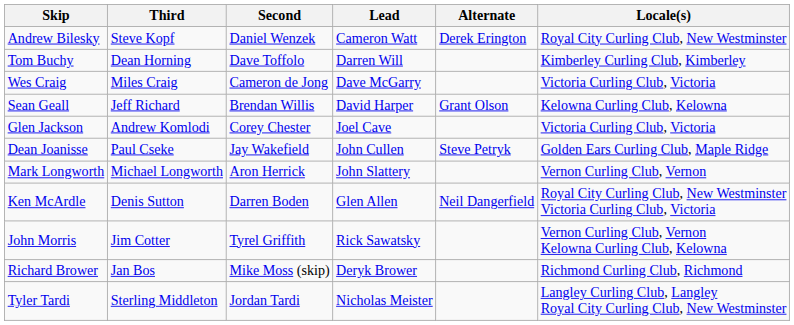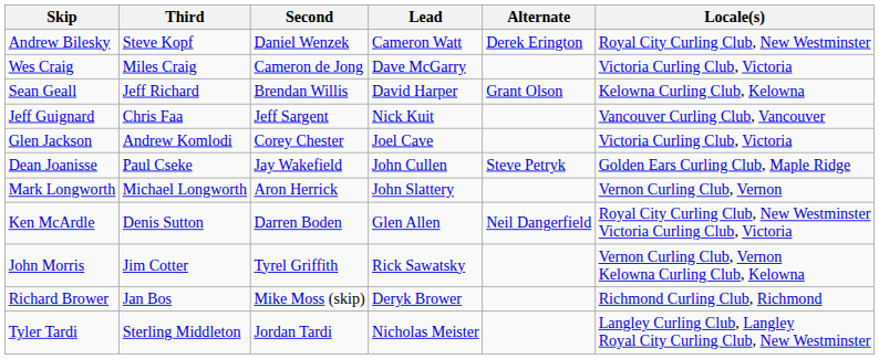 <table class="wikitable">
 <tr>
 <th>Skip</th>
 <th>Third</th>
 <th>Second</th>
 <th>Lead</th>
 <th>Alternate</th>
 <th>Locale(s)</th>
 </tr>
 <tr>
 <td><a href='#'>Andrew Bilesky</a></td>
 <td><a href='#'>Steve Kopf</a></td>
 <td><a href='#'>Daniel Wenzek</a></td>
 <td><a href='#'>Cameron Watt</a></td>
 <td><a href='#'>Derek Erington</a></td>
 <td><a href='#'>Royal City Curling Club</a>, <a href='#'>New Westminster</a></td>
 </tr>
 <tr>
-<td><a href='#'>Tom Buchy</a></td>
-<td><a href='#'>Dean Horning</a></td>
-<td><a href='#'>Dave Toffolo</a></td>
-<td><a href='#'>Darren Will</a></td>
-<td></td>
-<td><a href='#'>Kimberley Curling Club</a>, <a href='#'>Kimberley</a></td>
-</tr>
-<tr>
 <td><a href='#'>Wes Craig</a></td>
 <td><a href='#'>Miles Craig</a></td>
 <td><a href='#'>Cameron de Jong</a></td>
 <td><a href='#'>Dave McGarry</a></td>
 <td></td>
 <td><a href='#'>Victoria Curling Club</a>, <a href='#'>Victoria</a></td>
 </tr>
 <tr>
 <td><a href='#'>Sean Geall</a></td>
 <td><a href='#'>Jeff Richard</a></td>
 <td><a href='#'>Brendan Willis</a></td>
 <td><a href='#'>David Harper</a></td>
 <td><a href='#'>Grant Olson</a></td>
 <td><a href='#'>Kelowna Curling Club</a>, <a href='#'>Kelowna</a></td>
+</tr>
+<tr>
+<td><a href='#'>Jeff Guignard</a></td>
+<td><a href='#'>Chris Faa</a></td>
+<td><a href='#'>Jeff Sargent</a></td>
+<td><a href='#'>Nick Kuit</a></td>
+<td></td>
+<td><a href='#'>Vancouver Curling Club</a>, <a href='#'>Vancouver</a></td>
 </tr>
 <tr>
 <td><a href='#'>Glen Jackson</a></td>
 <td><a href='#'>Andrew Komlodi</a></td>
 <td><a href='#'>Corey Chester</a></td>
 <td><a href='#'>Joel Cave</a></td>
 <td></td>
 <td><a href='#'>Victoria Curling Club</a>, <a href='#'>Victoria</a></td>
 </tr>
 <tr>
 <td><a href='#'>Dean Joanisse</a></td>
 <td><a href='#'>Paul Cseke</a></td>
 <td><a href='#'>Jay Wakefield</a></td>
 <td><a href='#'>John Cullen</a></td>
 <td><a href='#'>Steve Petryk</a></td>
 <td><a href='#'>Golden Ears Curling Club</a>, <a href='#'>Maple Ridge</a></td>
 </tr>
 <tr>
 <td><a href='#'>Mark Longworth</a></td>
 <td><a href='#'>Michael Longworth</a></td>
 <td><a href='#'>Aron Herrick</a></td>
 <td><a href='#'>John Slattery</a></td>
 <td></td>
 <td><a href='#'>Vernon Curling Club</a>, <a href='#'>Vernon</a></td>
 </tr>
 <tr>
 <td><a href='#'>Ken McArdle</a></td>
 <td><a href='#'>Denis Sutton</a></td>
 <td><a href='#'>Darren Boden</a></td>
 <td><a href='#'>Glen Allen</a></td>
 <td><a href='#'>Neil Dangerfield</a></td>
 <td><a href='#'>Royal City Curling Club</a>, <a href='#'>New Westminster</a> <br> <a href='#'>Victoria Curling Club</a>, <a href='#'>Victoria</a></td>
 </tr>
 <tr>
 <td><a href='#'>John Morris</a></td>
 <td><a href='#'>Jim Cotter</a></td>
 <td><a href='#'>Tyrel Griffith</a></td>
 <td><a href='#'>Rick Sawatsky</a></td>
 <td></td>
 <td><a href='#'>Vernon Curling Club</a>, <a href='#'>Vernon</a> <br> <a href='#'>Kelowna Curling Club</a>, <a href='#'>Kelowna</a></td>
 </tr>
 <tr>
 <td><a href='#'>Richard Brower</a></td>
 <td><a href='#'>Jan Bos</a></td>
 <td><a href='#'>Mike Moss</a> (skip)</td>
 <td><a href='#'>Deryk Brower</a></td>
 <td></td>
 <td><a href='#'>Richmond Curling Club</a>, <a href='#'>Richmond</a></td>
 </tr>
 <tr>
 <td><a href='#'>Tyler Tardi</a></td>
 <td><a href='#'>Sterling Middleton</a></td>
 <td><a href='#'>Jordan Tardi</a></td>
 <td><a href='#'>Nicholas Meister</a></td>
 <td></td>
 <td><a href='#'>Langley Curling Club</a>, <a href='#'>Langley</a> <br> <a href='#'>Royal City Curling Club</a>, <a href='#'>New Westminster</a></td>
 </tr>
 </table>
